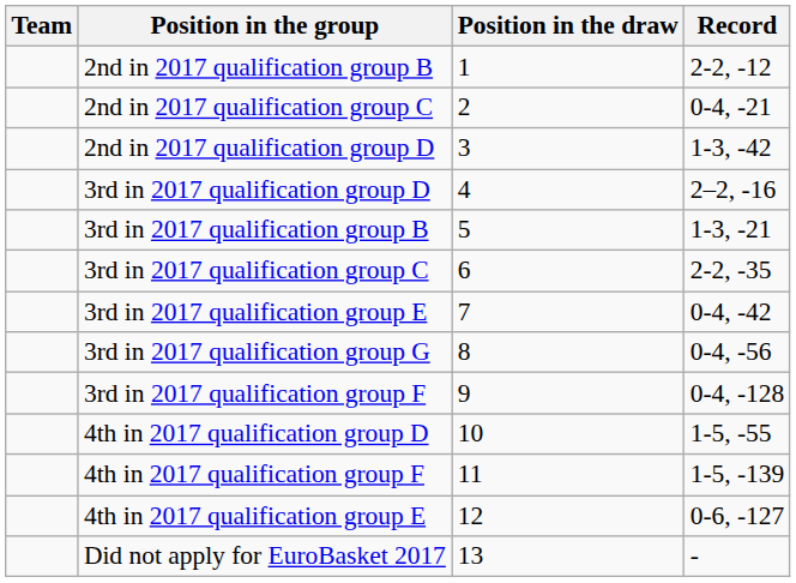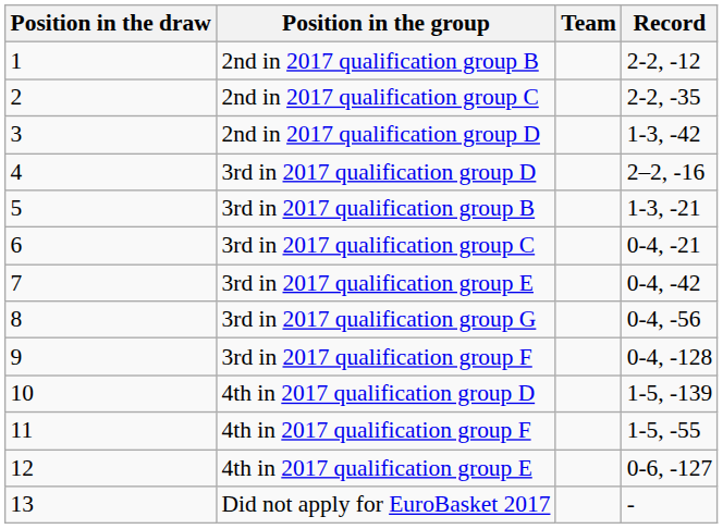 <table class="wikitable collapsible collapsed" |+Seeding>
 <tr>
+<th>Position in the draw </th>
+<th>Position in the group </th>
 <th>Team </th>
-<th>Position in the group </th>
-<th>Position in the draw </th>
 <th>Record  </th>
 </tr>
 <tr>
+<td>1</td>
+<td>2nd in <a href='#'>2017 qualification group B</a></td>
 <td></td>
-<td>2nd in <a href='#'>2017 qualification group B</a></td>
-<td>1</td>
 <td>2-2, -12</td>
 </tr>
 <tr>
+<td>2</td>
+<td>2nd in <a href='#'>2017 qualification group C</a></td>
 <td></td>
-<td>2nd in <a href='#'>2017 qualification group C</a></td>
-<td>2</td>
+<td>2-2, -35</td>
+</tr>
+<tr>
+<td>3</td>
+<td>2nd in <a href='#'>2017 qualification group D</a></td>
+<td></td>
+<td>1-3, -42</td>
+</tr>
+<tr>
+<td>4</td>
+<td>3rd in <a href='#'>2017 qualification group D</a></td>
+<td></td>
+<td>2–2, -16</td>
+</tr>
+<tr>
+<td>5</td>
+<td>3rd in <a href='#'>2017 qualification group B</a></td>
+<td></td>
+<td>1-3, -21</td>
+</tr>
+<tr>
+<td>6</td>
+<td>3rd in <a href='#'>2017 qualification group C</a></td>
+<td></td>
 <td>0-4, -21</td>
 </tr>
 <tr>
+<td>7</td>
+<td>3rd in <a href='#'>2017 qualification group E</a></td>
 <td></td>
-<td>2nd in <a href='#'>2017 qualification group D</a></td>
-<td>3</td>
-<td>1-3, -42</td>
-</tr>
-<tr>
-<td></td>
-<td>3rd in <a href='#'>2017 qualification group D</a></td>
-<td>4</td>
-<td>2–2, -16</td>
-</tr>
-<tr>
-<td></td>
-<td>3rd in <a href='#'>2017 qualification group B</a></td>
-<td>5</td>
-<td>1-3, -21</td>
-</tr>
-<tr>
-<td></td>
-<td>3rd in <a href='#'>2017 qualification group C</a></td>
-<td>6</td>
-<td>2-2, -35</td>
-</tr>
-<tr>
-<td></td>
-<td>3rd in <a href='#'>2017 qualification group E</a></td>
-<td>7</td>
 <td>0-4, -42</td>
 </tr>
 <tr>
+<td>8</td>
+<td>3rd in <a href='#'>2017 qualification group G</a></td>
 <td></td>
-<td>3rd in <a href='#'>2017 qualification group G</a></td>
-<td>8</td>
 <td>0-4, -56</td>
 </tr>
 <tr>
+<td>9</td>
+<td>3rd in <a href='#'>2017 qualification group F</a></td>
 <td></td>
-<td>3rd in <a href='#'>2017 qualification group F</a></td>
-<td>9</td>
 <td>0-4, -128</td>
 </tr>
 <tr>
+<td>10</td>
+<td>4th in <a href='#'>2017 qualification group D</a></td>
 <td></td>
-<td>4th in <a href='#'>2017 qualification group D</a></td>
-<td>10</td>
+<td>1-5, -139</td>
+</tr>
+<tr>
+<td>11</td>
+<td>4th in <a href='#'>2017 qualification group F</a></td>
+<td></td>
 <td>1-5, -55</td>
 </tr>
 <tr>
+<td>12</td>
+<td>4th in <a href='#'>2017 qualification group E</a></td>
 <td></td>
-<td>4th in <a href='#'>2017 qualification group F</a></td>
-<td>11</td>
-<td>1-5, -139</td>
-</tr>
-<tr>
-<td></td>
-<td>4th in <a href='#'>2017 qualification group E</a></td>
-<td>12</td>
 <td>0-6, -127</td>
 </tr>
 <tr>
+<td>13</td>
+<td>Did not apply for <a href='#'>EuroBasket 2017</a></td>
 <td></td>
-<td>Did not apply for <a href='#'>EuroBasket 2017</a></td>
-<td>13</td>
 <td>-</td>
 </tr>
 </table>
